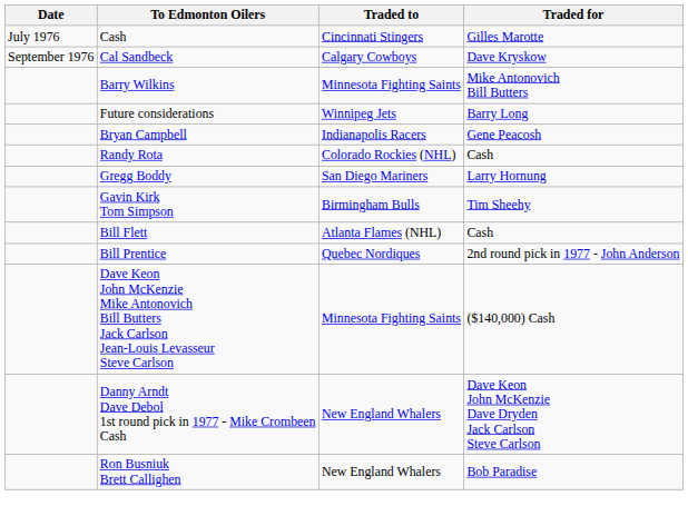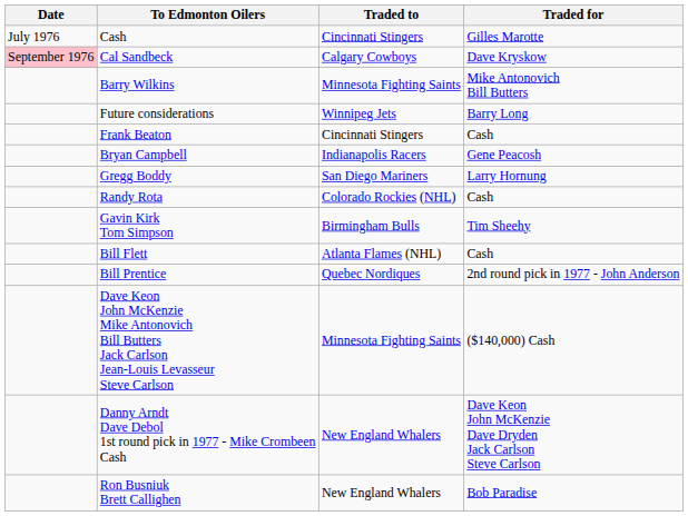 <table class="wikitable">
 <tr>
 <th>Date</th>
 <th>To Edmonton Oilers</th>
 <th>Traded to</th>
 <th>Traded for</th>
 </tr>
 <tr>
 <td>July 1976</td>
 <td>Cash</td>
 <td><a href='#'>Cincinnati Stingers</a></td>
 <td><a href='#'>Gilles Marotte</a></td>
 </tr>
 <tr>
-<td>September 1976</td>
+<td style="background: pink;">September 1976</td>
 <td><a href='#'>Cal Sandbeck</a></td>
 <td><a href='#'>Calgary Cowboys</a></td>
 <td><a href='#'>Dave Kryskow</a></td>
 </tr>
 <tr>
 <td></td>
 <td><a href='#'>Barry Wilkins</a></td>
 <td><a href='#'>Minnesota Fighting Saints</a></td>
 <td><a href='#'>Mike Antonovich</a><br><a href='#'>Bill Butters</a></td>
 </tr>
 <tr>
 <td></td>
 <td>Future considerations</td>
 <td><a href='#'>Winnipeg Jets</a></td>
 <td><a href='#'>Barry Long</a></td>
 </tr>
 <tr>
 <td></td>
+<td><a href='#'>Frank Beaton</a></td>
+<td>Cincinnati Stingers</td>
+<td>Cash</td>
+</tr>
+<tr>
+<td></td>
 <td><a href='#'>Bryan Campbell</a></td>
 <td><a href='#'>Indianapolis Racers</a></td>
 <td><a href='#'>Gene Peacosh</a></td>
 </tr>
 <tr>
 <td></td>
+<td><a href='#'>Gregg Boddy</a></td>
+<td><a href='#'>San Diego Mariners</a></td>
+<td><a href='#'>Larry Hornung</a></td>
+</tr>
+<tr>
+<td></td>
 <td><a href='#'>Randy Rota</a></td>
 <td><a href='#'>Colorado Rockies</a> (<a href='#'>NHL</a>)</td>
 <td>Cash</td>
-</tr>
-<tr>
-<td></td>
-<td><a href='#'>Gregg Boddy</a></td>
-<td><a href='#'>San Diego Mariners</a></td>
-<td><a href='#'>Larry Hornung</a></td>
 </tr>
 <tr>
 <td></td>
 <td><a href='#'>Gavin Kirk</a><br><a href='#'>Tom Simpson</a></td>
 <td><a href='#'>Birmingham Bulls</a></td>
 <td><a href='#'>Tim Sheehy</a></td>
 </tr>
 <tr>
 <td></td>
 <td><a href='#'>Bill Flett</a></td>
 <td><a href='#'>Atlanta Flames</a> (NHL)</td>
 <td>Cash</td>
 </tr>
 <tr>
 <td></td>
 <td><a href='#'>Bill Prentice</a></td>
 <td><a href='#'>Quebec Nordiques</a></td>
 <td>2nd round pick in <a href='#'>1977</a> - <a href='#'>John Anderson</a></td>
 </tr>
 <tr>
 <td></td>
 <td><a href='#'>Dave Keon</a><br><a href='#'>John McKenzie</a><br><a href='#'>Mike Antonovich</a><br><a href='#'>Bill Butters</a><br><a href='#'>Jack Carlson</a><br><a href='#'>Jean-Louis Levasseur</a><br><a href='#'>Steve Carlson</a></td>
 <td><a href='#'>Minnesota Fighting Saints</a></td>
 <td>($140,000) Cash</td>
 </tr>
 <tr>
 <td></td>
 <td><a href='#'>Danny Arndt</a><br><a href='#'>Dave Debol</a><br>1st round pick in <a href='#'>1977</a> - <a href='#'>Mike Crombeen</a><br>Cash</td>
 <td><a href='#'>New England Whalers</a></td>
 <td><a href='#'>Dave Keon</a><br><a href='#'>John McKenzie</a><br><a href='#'>Dave Dryden</a><br><a href='#'>Jack Carlson</a><br><a href='#'>Steve Carlson</a></td>
 </tr>
 <tr>
 <td></td>
 <td><a href='#'>Ron Busniuk</a><br><a href='#'>Brett Callighen</a></td>
 <td>New England Whalers</td>
 <td><a href='#'>Bob Paradise</a></td>
 </tr>
 </table>
